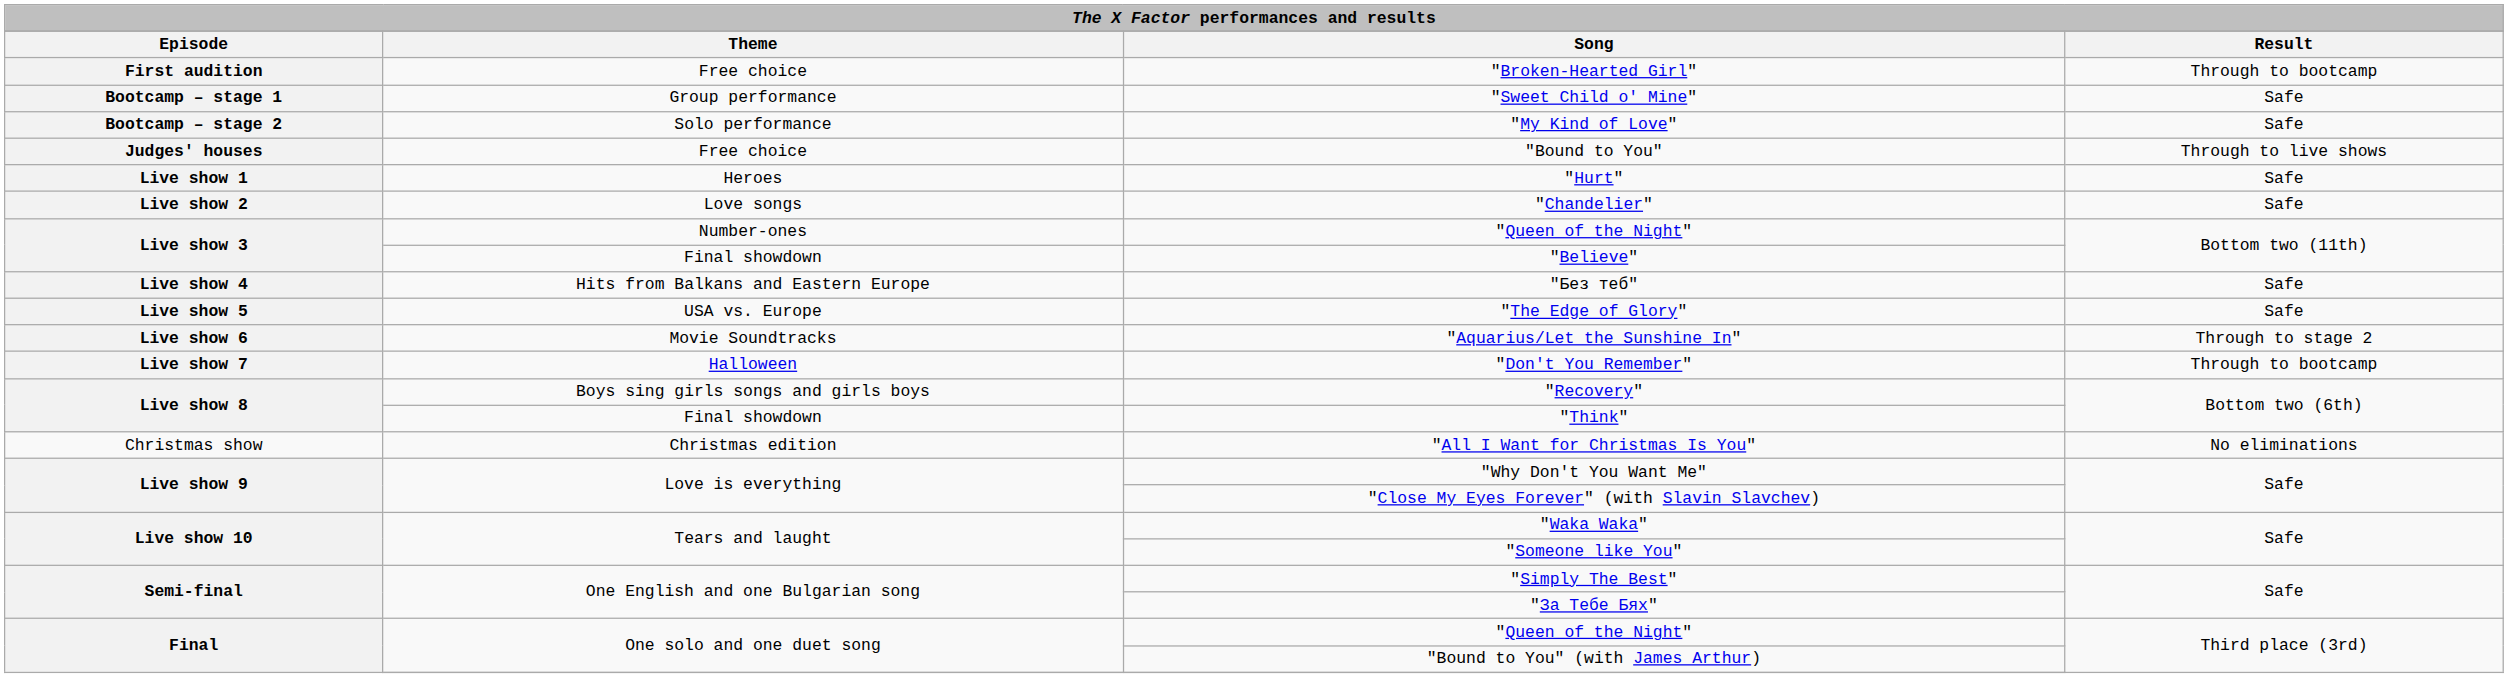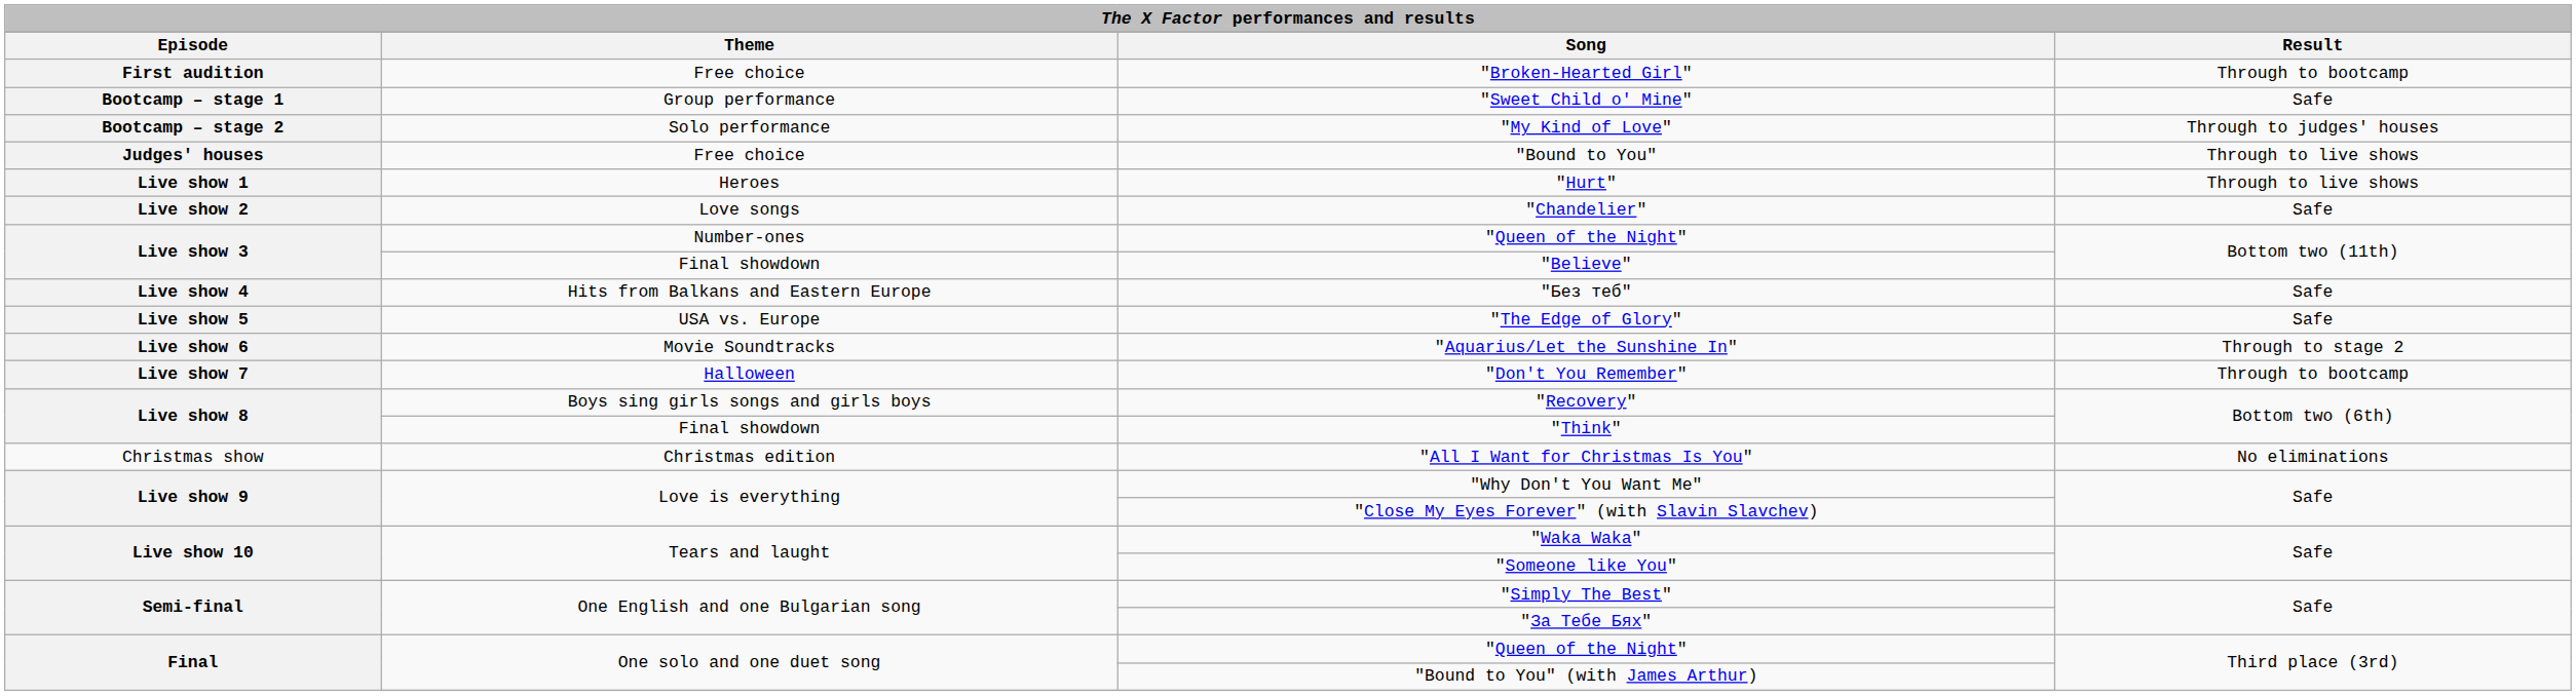 <table class="wikitable collapsible collapsed" style="width:100%; margin:1em auto 1em auto; text-align:center;">
 <tr>
 <th colspan="4" style="background:#BFBFBF;"><em>The X Factor</em> performances and results</th>
 </tr>
 <tr>
 </tr>
 <tr>
 <th scope="col">Episode</th>
 <th scope="col">Theme</th>
 <th scope="col">Song</th>
 <th scope="col">Result</th>
 </tr>
 <tr>
 <th scope="row">First audition</th>
 <td>Free choice</td>
 <td>"<a href='#'>Broken-Hearted Girl</a>"</td>
 <td>Through to bootcamp</td>
 </tr>
 <tr>
 <th scope="row">Bootcamp – stage 1</th>
 <td>Group performance</td>
 <td>"<a href='#'>Sweet Child o' Mine</a>"</td>
 <td>Safe</td>
 </tr>
 <tr>
 <th scope="row">Bootcamp – stage 2</th>
 <td>Solo performance</td>
 <td>"<a href='#'>My Kind of Love</a>"</td>
-<td>Safe</td>
+<td>Through to judges' houses</td>
 </tr>
 <tr>
 <th scope="row">Judges' houses</th>
 <td>Free choice</td>
 <td>"Bound to You"</td>
 <td>Through to live shows</td>
 </tr>
 <tr>
 <th scope="row">Live show 1</th>
 <td>Heroes</td>
 <td>"<a href='#'>Hurt</a>"</td>
-<td>Safe</td>
+<td>Through to live shows</td>
 </tr>
 <tr>
 <th scope="row">Live show 2</th>
 <td>Love songs</td>
 <td>"<a href='#'>Chandelier</a>"</td>
 <td>Safe</td>
 </tr>
 <tr>
 <th scope="row" rowspan="2">Live show 3</th>
 <td>Number-ones</td>
 <td>"<a href='#'>Queen of the Night</a>"</td>
 <td rowspan="2">Bottom two (11th)</td>
 </tr>
 <tr>
 <td>Final showdown</td>
 <td>"<a href='#'>Believe</a>"</td>
 </tr>
 <tr>
 <th scope="row">Live show 4</th>
 <td>Hits from Balkans and Eastern Europe</td>
 <td>"Без теб"</td>
 <td>Safe</td>
 </tr>
 <tr>
 <th scope="row">Live show 5</th>
 <td>USA vs. Europe</td>
 <td>"<a href='#'>The Edge of Glory</a>"</td>
 <td>Safe</td>
 </tr>
 <tr>
 <th scope="row">Live show 6</th>
 <td>Movie Soundtracks</td>
 <td>"<a href='#'>Aquarius/Let the Sunshine In</a>"</td>
 <td>Through to stage 2</td>
 </tr>
 <tr>
 <th scope="row">Live show 7</th>
 <td><a href='#'>Halloween</a></td>
 <td>"<a href='#'>Don't You Remember</a>"</td>
 <td>Through to bootcamp</td>
 </tr>
 <tr>
 <th scope="row" rowspan="2">Live show 8</th>
 <td>Boys sing girls songs and girls boys</td>
 <td>"<a href='#'>Recovery</a>"</td>
 <td rowspan="2">Bottom two (6th)</td>
 </tr>
 <tr>
 <td>Final showdown</td>
 <td>"<a href='#'>Think</a>"</td>
 </tr>
 <tr>
 <td scope="row">Christmas show</td>
 <td>Christmas edition</td>
 <td>"<a href='#'>All I Want for Christmas Is You</a>"</td>
 <td>No eliminations</td>
 </tr>
 <tr>
 <th scope="row" rowspan="2">Live show 9</th>
 <td rowspan="2">Love is everything</td>
 <td>"Why Don't You Want Me"</td>
 <td rowspan="2">Safe</td>
 </tr>
 <tr>
 <td>"<a href='#'>Close My Eyes Forever</a>" (with <a href='#'>Slavin Slavchev</a>)</td>
 </tr>
 <tr>
 <th scope="row" rowspan="2">Live show 10</th>
 <td rowspan="2">Tears and laught</td>
 <td>"<a href='#'>Waka Waka</a>"</td>
 <td rowspan="2">Safe</td>
 </tr>
 <tr>
 <td>"<a href='#'>Someone like You</a>"</td>
 </tr>
 <tr>
 <th scope="row" rowspan="2">Semi-final</th>
 <td rowspan="2">One English and one Bulgarian song</td>
 <td>"<a href='#'>Simply The Best</a>"</td>
 <td rowspan="2">Safe</td>
 </tr>
 <tr>
 <td>"<a href='#'>За Тебе Бях</a>"</td>
 </tr>
 <tr>
 <th scope="row" rowspan="4">Final</th>
 <td rowspan="2">One solo and one duet song</td>
 <td>"<a href='#'>Queen of the Night</a>"</td>
 <td rowspan="3">Third place (3rd)</td>
 </tr>
 <tr>
 <td>"Bound to You" (with <a href='#'>James Arthur</a>)</td>
 </tr>
 <tr>
 </tr>
 </table>
